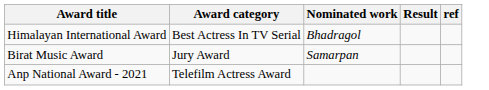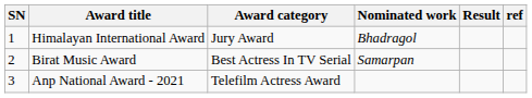 <table class="wikitable sortable">
 <tr>
+<th>SN</th>
 <th>Award title</th>
 <th>Award category</th>
 <th>Nominated work</th>
 <th>Result</th>
 <th>ref</th>
 </tr>
 <tr>
+<td>1</td>
 <td>Himalayan International Award</td>
-<td>Best Actress In TV Serial</td>
+<td>Jury Award</td>
 <td><em>Bhadragol </em></td>
 <td></td>
 <td></td>
 </tr>
 <tr>
+<td>2</td>
 <td>Birat Music Award</td>
-<td>Jury Award</td>
+<td>Best Actress In TV Serial</td>
 <td><em>Samarpan</em></td>
 <td></td>
 <td></td>
 </tr>
 <tr>
+<td>3</td>
 <td>Anp National Award - 2021</td>
 <td>Telefilm Actress Award</td>
 <td></td>
 <td></td>
 <td></td>
 </tr>
 </table>
